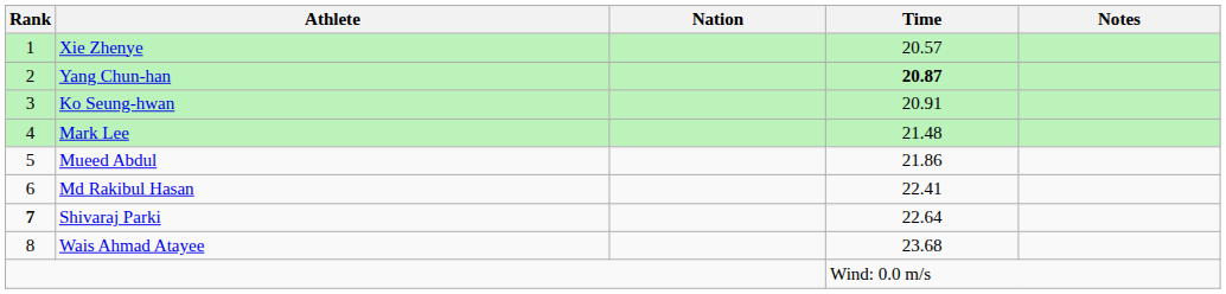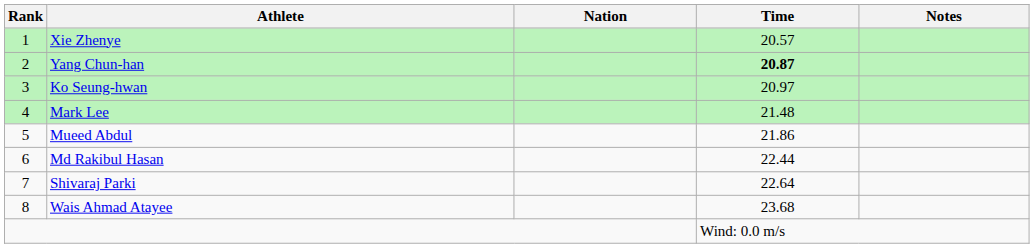 <table class="wikitable sortable" style="text-align:center;width: 55%;">
 <tr>
 <th scope="col" style="width: 10px;">Rank</th>
 <th scope="col">Athlete</th>
 <th scope="col">Nation</th>
 <th scope="col">Time</th>
 <th scope="col">Notes</th>
 </tr>
 <tr bgcolor=bbf3bb>
 <td>1</td>
 <td align=left><a href='#'>Xie Zhenye</a></td>
 <td align=left></td>
 <td>20.57</td>
 <td></td>
 </tr>
 <tr bgcolor=bbf3bb>
 <td>2</td>
 <td align=left><a href='#'>Yang Chun-han</a></td>
 <td align=left></td>
 <td><strong>20.87</strong></td>
 <td></td>
 </tr>
 <tr bgcolor=bbf3bb>
 <td>3</td>
 <td align=left><a href='#'>Ko Seung-hwan</a></td>
 <td align=left></td>
-<td>20.91</td>
+<td>20.97</td>
 <td></td>
 </tr>
 <tr bgcolor=bbf3bb>
 <td>4</td>
 <td align=left><a href='#'>Mark Lee</a></td>
 <td align=left></td>
 <td>21.48</td>
 <td></td>
 </tr>
 <tr>
 <td>5</td>
 <td align=left><a href='#'>Mueed Abdul</a></td>
 <td align=left></td>
 <td>21.86</td>
 <td></td>
 </tr>
 <tr>
 <td>6</td>
 <td align=left><a href='#'>Md Rakibul Hasan</a></td>
 <td align=left></td>
-<td>22.41</td>
+<td>22.44</td>
 <td></td>
 </tr>
 <tr>
-<td><strong>7</strong></td>
+<td>7</td>
 <td align=left><a href='#'>Shivaraj Parki</a></td>
 <td align=left></td>
 <td>22.64</td>
 <td></td>
 </tr>
 <tr>
 <td>8</td>
 <td align=left><a href='#'>Wais Ahmad Atayee</a></td>
 <td align=left></td>
 <td>23.68</td>
 <td></td>
 </tr>
 <tr class="sortbottom">
 <td colspan="3"></td>
 <td colspan="2" style="text-align:left;">Wind: 0.0 m/s</td>
 </tr>
 </table>
